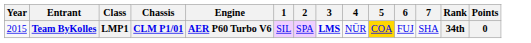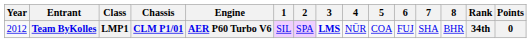 <table class="wikitable" style="text-align:center; font-size:85%">
 <tr>
 <th>Year</th>
 <th>Entrant</th>
 <th>Class</th>
 <th>Chassis</th>
 <th>Engine</th>
 <th>1</th>
 <th>2</th>
 <th>3</th>
 <th>4</th>
 <th>5</th>
 <th>6</th>
 <th>7</th>
+<th>8</th>
 <th>Rank</th>
 <th>Points</th>
 </tr>
 <tr>
-<td><a href='#'>2015</a></td>
+<td><a href='#'>2012</a></td>
 <th nowrap><a href='#'>Team ByKolles</a></th>
 <th nowrap>LMP1</th>
 <th nowrap><a href='#'>CLM P1/01</a></th>
 <th nowrap><a href='#'>AER</a> P60 Turbo V6</th>
 <td style="background:#EFCFFF;"><a href='#'>SIL</a><br></td>
 <td style="background:#EFCFFF;"><a href='#'>SPA</a><br></td>
 <td><strong><a href='#'>LMS</a></strong></td>
 <td><a href='#'>NÜR</a></td>
-<td style="background: gold;"><a href='#'>COA</a></td>
+<td><a href='#'>COA</a></td>
 <td><a href='#'>FUJ</a></td>
 <td><a href='#'>SHA</a></td>
+<td><a href='#'>BHR</a></td>
 <th>34th</th>
 <th>0</th>
 </tr>
 </table>
